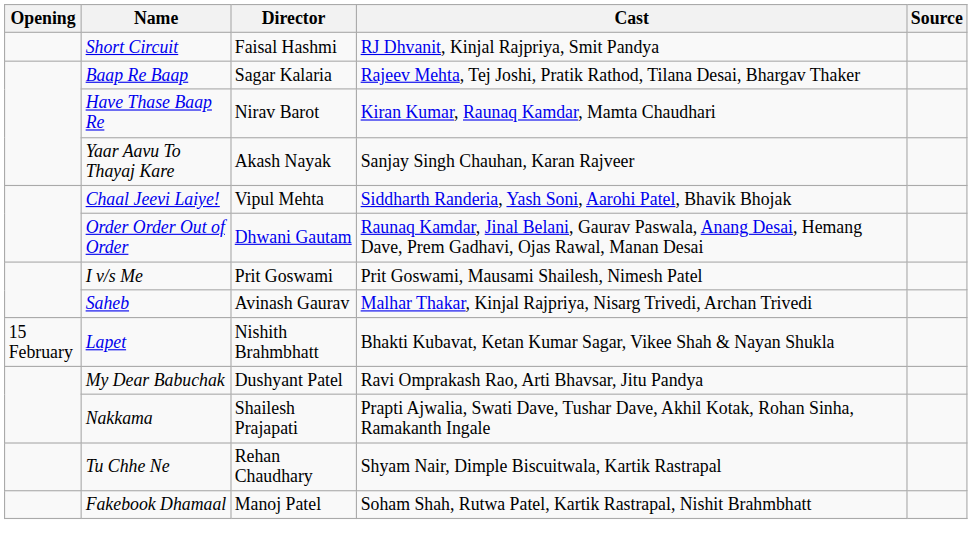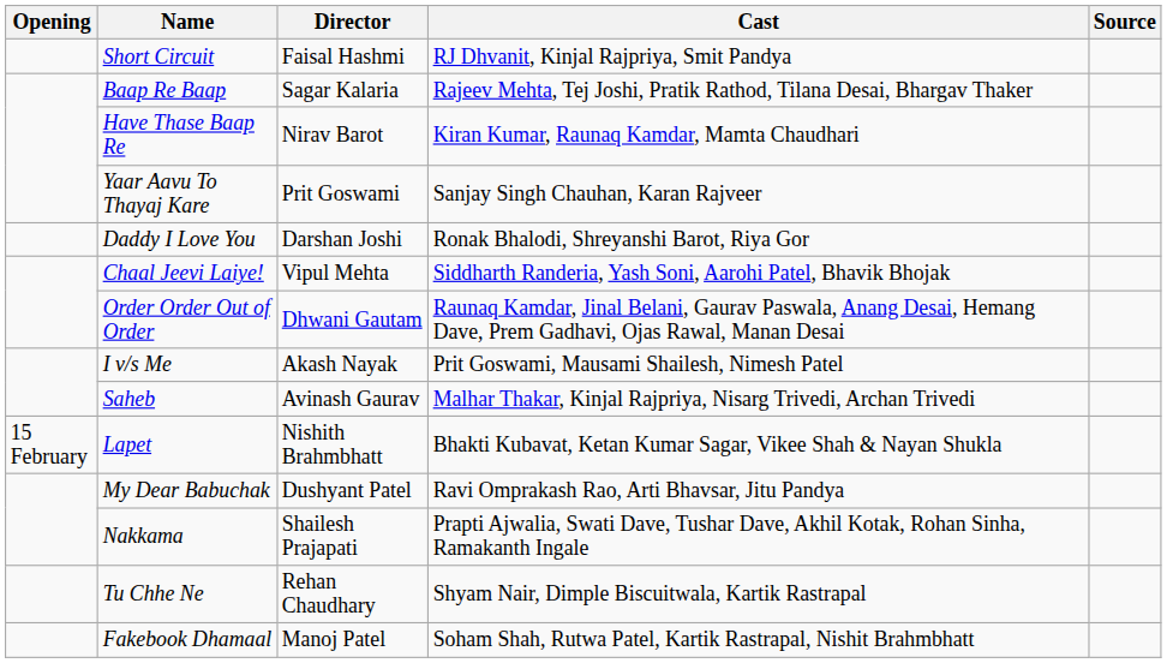 <table class="wikitable sortable">
 <tr>
 <th style="width:8%;">Opening</th>
 <th>Name</th>
 <th>Director</th>
 <th>Cast</th>
 <th style="width:2%;">Source</th>
 </tr>
 <tr>
 <td></td>
 <td><em><a href='#'>Short Circuit</a></em></td>
 <td>Faisal Hashmi</td>
 <td><a href='#'>RJ Dhvanit</a>, Kinjal Rajpriya, Smit Pandya</td>
 <td></td>
 </tr>
 <tr>
 <td rowspan = 3></td>
 <td><a href='#'><em>Baap Re Baap</em></a></td>
 <td>Sagar Kalaria</td>
 <td><a href='#'>Rajeev Mehta</a>, Tej Joshi, Pratik Rathod, Tilana Desai, Bhargav Thaker</td>
 <td></td>
 </tr>
 <tr>
 <td><em><a href='#'>Have Thase Baap Re</a></em></td>
 <td>Nirav Barot</td>
 <td><a href='#'>Kiran Kumar</a>, <a href='#'>Raunaq Kamdar</a>, Mamta Chaudhari</td>
 <td></td>
 </tr>
 <tr>
 <td><em>Yaar Aavu To Thayaj Kare</em></td>
-<td>Akash Nayak</td>
+<td>Prit Goswami</td>
 <td>Sanjay Singh Chauhan, Karan Rajveer</td>
+<td></td>
+</tr>
+<tr>
+<td></td>
+<td><em>Daddy I Love You</em></td>
+<td>Darshan Joshi</td>
+<td>Ronak Bhalodi, Shreyanshi Barot, Riya Gor</td>
 <td></td>
 </tr>
 <tr>
 <td rowspan=2></td>
 <td><em><a href='#'>Chaal Jeevi Laiye!</a></em></td>
 <td>Vipul Mehta</td>
 <td><a href='#'>Siddharth Randeria</a>, <a href='#'>Yash Soni</a>, <a href='#'>Aarohi Patel</a>, Bhavik Bhojak</td>
 <td></td>
 </tr>
 <tr>
 <td><em><a href='#'>Order Order Out of Order</a></em></td>
 <td><a href='#'>Dhwani Gautam</a></td>
 <td><a href='#'>Raunaq Kamdar</a>, <a href='#'>Jinal Belani</a>, Gaurav Paswala, <a href='#'>Anang Desai</a>, Hemang Dave, Prem Gadhavi, Ojas Rawal, Manan Desai</td>
 <td></td>
 </tr>
 <tr>
 <td rowspan=2></td>
 <td><em>I v/s Me</em></td>
-<td>Prit Goswami</td>
+<td>Akash Nayak</td>
 <td>Prit Goswami, Mausami Shailesh, Nimesh Patel</td>
 <td></td>
 </tr>
 <tr>
 <td><em><a href='#'>Saheb</a></em></td>
 <td>Avinash Gaurav</td>
 <td><a href='#'>Malhar Thakar</a>, Kinjal Rajpriya, Nisarg Trivedi, Archan Trivedi</td>
 <td></td>
 </tr>
 <tr>
 <td>15 February</td>
 <td><em><a href='#'>Lapet</a></em></td>
 <td>Nishith Brahmbhatt</td>
 <td>Bhakti Kubavat, Ketan Kumar Sagar, Vikee Shah & Nayan Shukla</td>
 <td></td>
 </tr>
 <tr>
 <td rowspan=2></td>
 <td><em>My Dear Babuchak</em></td>
 <td>Dushyant Patel</td>
 <td>Ravi Omprakash Rao, Arti Bhavsar, Jitu Pandya</td>
 <td></td>
 </tr>
 <tr>
 <td><em>Nakkama</em></td>
 <td>Shailesh Prajapati</td>
 <td>Prapti Ajwalia, Swati Dave, Tushar Dave, Akhil Kotak, Rohan Sinha, Ramakanth Ingale</td>
 <td></td>
 </tr>
 <tr>
 <td></td>
 <td><em>Tu Chhe Ne</em></td>
 <td>Rehan Chaudhary</td>
 <td>Shyam Nair, Dimple Biscuitwala, Kartik Rastrapal</td>
 <td></td>
 </tr>
 <tr>
 <td></td>
 <td><em>Fakebook Dhamaal</em></td>
 <td>Manoj Patel</td>
 <td>Soham Shah, Rutwa Patel, Kartik Rastrapal, Nishit Brahmbhatt</td>
 <td></td>
 </tr>
 </table>
